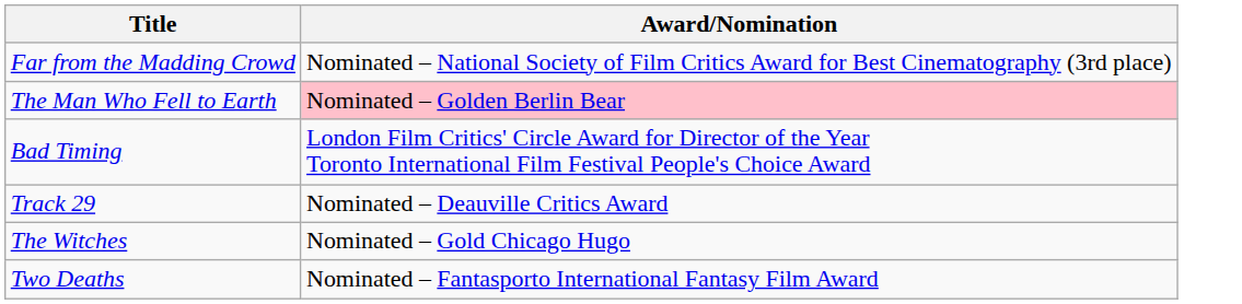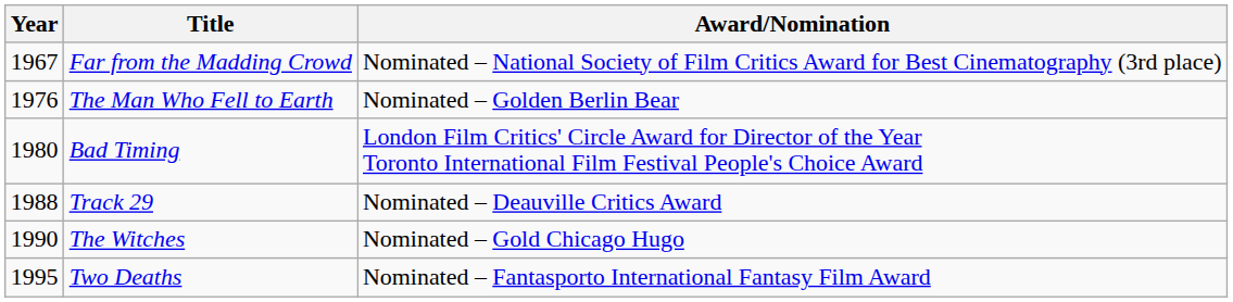 <table class="wikitable">
 <tr>
+<th>Year</th>
 <th>Title</th>
 <th>Award/Nomination</th>
 </tr>
 <tr>
+<td>1967</td>
 <td><em><a href='#'>Far from the Madding Crowd</a></em></td>
 <td>Nominated – <a href='#'>National Society of Film Critics Award for Best Cinematography</a> (3rd place)</td>
 </tr>
 <tr>
+<td>1976</td>
 <td><em><a href='#'>The Man Who Fell to Earth</a></em></td>
-<td style="background: pink;">Nominated – <a href='#'>Golden Berlin Bear</a></td>
+<td>Nominated – <a href='#'>Golden Berlin Bear</a></td>
 </tr>
 <tr>
+<td>1980</td>
 <td><em><a href='#'>Bad Timing</a></em></td>
 <td><a href='#'>London Film Critics' Circle Award for Director of the Year</a><br><a href='#'>Toronto International Film Festival People's Choice Award</a></td>
 </tr>
 <tr>
+<td>1988</td>
 <td><em><a href='#'>Track 29</a></em></td>
 <td>Nominated – <a href='#'>Deauville Critics Award</a></td>
 </tr>
 <tr>
+<td>1990</td>
 <td><em><a href='#'>The Witches</a></em></td>
 <td>Nominated – <a href='#'>Gold Chicago Hugo</a></td>
 </tr>
 <tr>
+<td>1995</td>
 <td><em><a href='#'>Two Deaths</a></em></td>
 <td>Nominated – <a href='#'>Fantasporto International Fantasy Film Award</a></td>
 </tr>
 </table>
